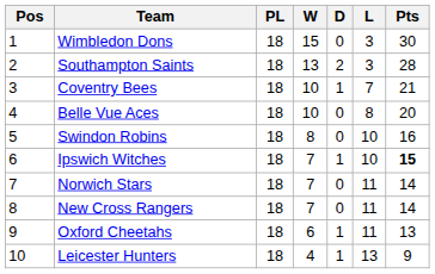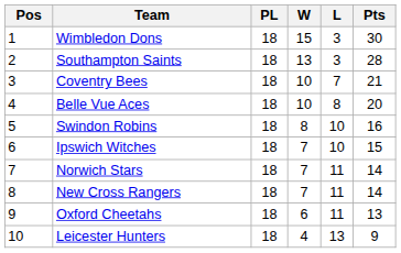 <table class=wikitable width="450" style="background:#FFFFFF;">
 <tr>
 <th>Pos</th>
 <th>Team</th>
 <th>PL</th>
 <th>W</th>
-<th>D</th>
 <th>L</th>
 <th>Pts</th>
 </tr>
 <tr>
 <td>1</td>
 <td><a href='#'>Wimbledon Dons</a></td>
 <td align="center">18</td>
 <td align="center">15</td>
-<td align="center">0</td>
 <td align="center">3</td>
 <td align="center">30</td>
 </tr>
 <tr>
 <td>2</td>
 <td><a href='#'>Southampton Saints</a></td>
 <td align="center">18</td>
 <td align="center">13</td>
-<td align="center">2</td>
 <td align="center">3</td>
 <td align="center">28</td>
 </tr>
 <tr>
 <td>3</td>
 <td><a href='#'>Coventry Bees</a></td>
 <td align="center">18</td>
 <td align="center">10</td>
-<td align="center">1</td>
 <td align="center">7</td>
 <td align="center">21</td>
 </tr>
 <tr>
 <td>4</td>
 <td><a href='#'>Belle Vue Aces</a></td>
 <td align="center">18</td>
 <td align="center">10</td>
-<td align="center">0</td>
 <td align="center">8</td>
 <td align="center">20</td>
 </tr>
 <tr>
 <td>5</td>
 <td><a href='#'>Swindon Robins</a></td>
 <td align="center">18</td>
 <td align="center">8</td>
-<td align="center">0</td>
 <td align="center">10</td>
 <td align="center">16</td>
 </tr>
 <tr>
 <td>6</td>
 <td><a href='#'>Ipswich Witches</a></td>
 <td align="center">18</td>
 <td align="center">7</td>
-<td align="center">1</td>
 <td align="center">10</td>
-<td align="center"><strong>15</strong></td>
+<td align="center">15</td>
 </tr>
 <tr>
 <td>7</td>
 <td><a href='#'>Norwich Stars</a></td>
 <td align="center">18</td>
 <td align="center">7</td>
-<td align="center">0</td>
 <td align="center">11</td>
 <td align="center">14</td>
 </tr>
 <tr>
 <td>8</td>
 <td><a href='#'>New Cross Rangers</a></td>
 <td align="center">18</td>
 <td align="center">7</td>
-<td align="center">0</td>
 <td align="center">11</td>
 <td align="center">14</td>
 </tr>
 <tr>
 <td>9</td>
 <td><a href='#'>Oxford Cheetahs</a></td>
 <td align="center">18</td>
 <td align="center">6</td>
-<td align="center">1</td>
 <td align="center">11</td>
 <td align="center">13</td>
 </tr>
 <tr>
 <td>10</td>
 <td><a href='#'>Leicester Hunters</a></td>
 <td align="center">18</td>
 <td align="center">4</td>
-<td align="center">1</td>
 <td align="center">13</td>
 <td align="center">9</td>
 </tr>
 </table>
